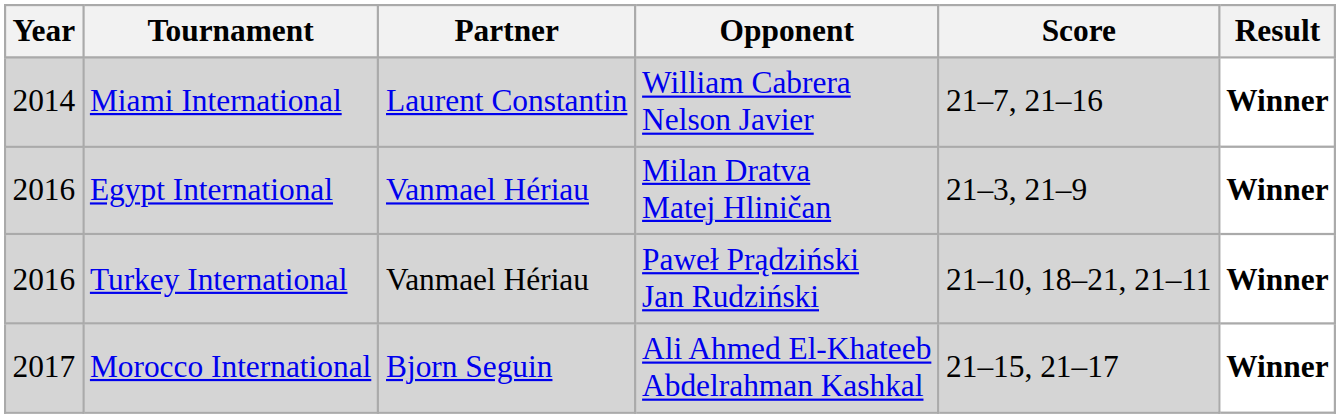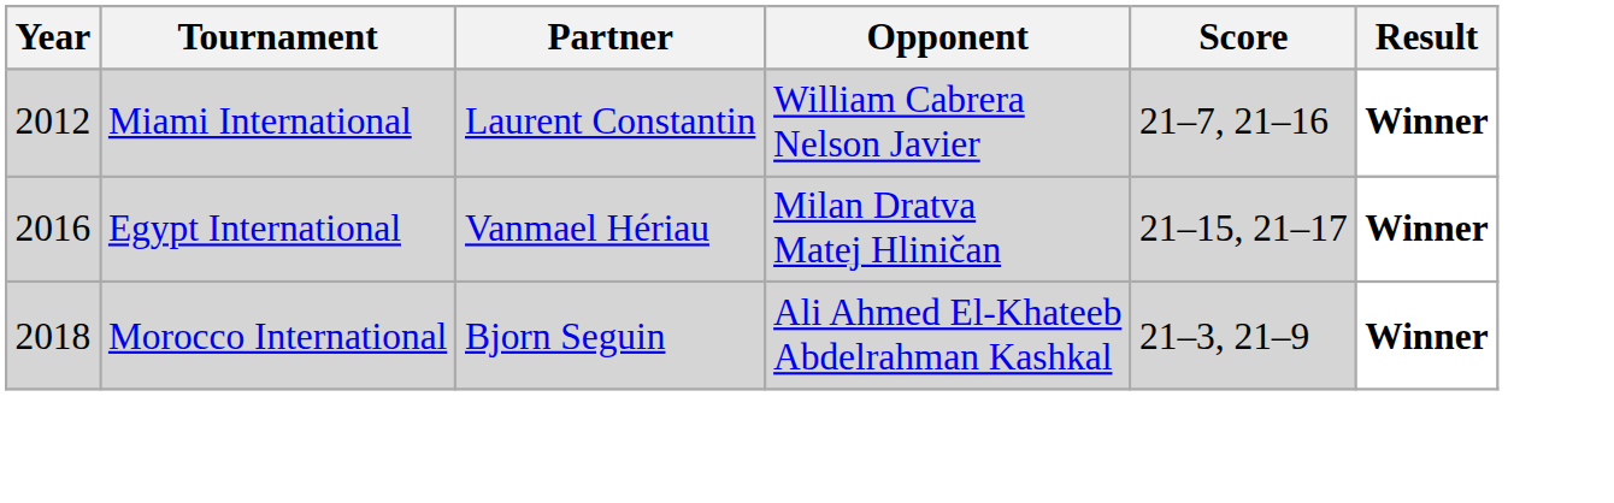 <table class="sortable wikitable" style="font-size: 90%;">
 <tr>
 <th>Year</th>
 <th>Tournament</th>
 <th>Partner</th>
 <th>Opponent</th>
 <th>Score</th>
 <th>Result</th>
 </tr>
 <tr style="background:#D5D5D5">
-<td align="center">2014</td>
+<td align="center">2012</td>
 <td align="left"><a href='#'>Miami International</a></td>
 <td align="left"> <a href='#'>Laurent Constantin</a></td>
 <td align="left"> <a href='#'>William Cabrera</a> <br>  <a href='#'>Nelson Javier</a></td>
 <td align="left">21–7, 21–16</td>
 <td style="text-align:left; background:white"> <strong>Winner</strong></td>
 </tr>
 <tr style="background:#D5D5D5">
 <td align="center">2016</td>
 <td align="left"><a href='#'>Egypt International</a></td>
 <td align="left"> <a href='#'>Vanmael Hériau</a></td>
 <td align="left"> <a href='#'>Milan Dratva</a> <br>  <a href='#'>Matej Hliničan</a></td>
+<td align="left">21–15, 21–17</td>
+<td style="text-align:left; background:white"> <strong>Winner</strong></td>
+</tr>
+<tr style="background:#D5D5D5">
+<td align="center">2018</td>
+<td align="left"><a href='#'>Morocco International</a></td>
+<td align="left"> <a href='#'>Bjorn Seguin</a></td>
+<td align="left"> <a href='#'>Ali Ahmed El-Khateeb</a> <br>  <a href='#'>Abdelrahman Kashkal</a></td>
 <td align="left">21–3, 21–9</td>
 <td style="text-align:left; background:white"> <strong>Winner</strong></td>
 </tr>
-<tr style="background:#D5D5D5">
-<td align="center">2016</td>
-<td align="left"><a href='#'>Turkey International</a></td>
-<td align="left"> Vanmael Hériau</td>
-<td align="left"> <a href='#'>Paweł Prądziński</a> <br>  <a href='#'>Jan Rudziński</a></td>
-<td align="left">21–10, 18–21, 21–11</td>
-<td style="text-align:left; background:white"> <strong>Winner</strong></td>
-</tr>
-<tr style="background:#D5D5D5">
-<td align="center">2017</td>
-<td align="left"><a href='#'>Morocco International</a></td>
-<td align="left"> <a href='#'>Bjorn Seguin</a></td>
-<td align="left"> <a href='#'>Ali Ahmed El-Khateeb</a> <br>  <a href='#'>Abdelrahman Kashkal</a></td>
-<td align="left">21–15, 21–17</td>
-<td style="text-align:left; background:white"> <strong>Winner</strong></td>
-</tr>
 </table>
